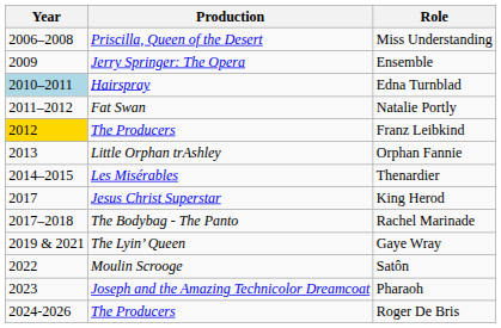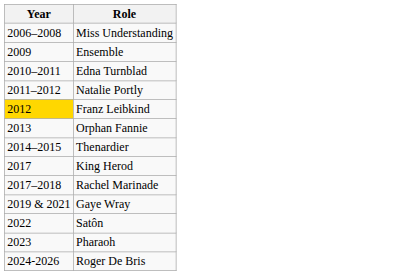 <table class="wikitable">
 <tr>
 <th>Year</th>
-<th>Production</th>
 <th>Role</th>
 </tr>
 <tr>
 <td>2006–2008</td>
-<td><em><a href='#'>Priscilla, Queen of the Desert</a></em></td>
 <td>Miss Understanding</td>
 </tr>
 <tr>
 <td>2009</td>
-<td><em><a href='#'>Jerry Springer: The Opera</a></em></td>
 <td>Ensemble</td>
 </tr>
 <tr>
-<td style="background: lightblue;">2010–2011</td>
-<td><em><a href='#'>Hairspray</a></em></td>
+<td>2010–2011</td>
 <td>Edna Turnblad</td>
 </tr>
 <tr>
 <td>2011–2012</td>
-<td><em>Fat Swan</em></td>
 <td>Natalie Portly</td>
 </tr>
 <tr>
 <td style="background: gold;">2012</td>
-<td><em><a href='#'>The Producers</a></em></td>
 <td>Franz Leibkind</td>
 </tr>
 <tr>
 <td>2013</td>
-<td><em>Little Orphan trAshley</em></td>
 <td>Orphan Fannie</td>
 </tr>
 <tr>
 <td>2014–2015</td>
-<td><em><a href='#'>Les Misérables</a></em></td>
 <td>Thenardier</td>
 </tr>
 <tr>
 <td>2017</td>
-<td><em><a href='#'>Jesus Christ Superstar</a></em></td>
 <td>King Herod</td>
 </tr>
 <tr>
 <td>2017–2018</td>
-<td><em>The Bodybag - The Panto</em></td>
 <td>Rachel Marinade</td>
 </tr>
 <tr>
 <td>2019 & 2021</td>
-<td><em>The Lyin’ Queen</em></td>
 <td>Gaye Wray</td>
 </tr>
 <tr>
 <td>2022</td>
-<td><em>Moulin Scrooge</em></td>
 <td>Satôn</td>
 </tr>
 <tr>
 <td>2023</td>
-<td><em><a href='#'>Joseph and the Amazing Technicolor Dreamcoat</a></em></td>
 <td>Pharaoh</td>
 </tr>
 <tr>
 <td>2024-2026</td>
-<td><em><a href='#'>The Producers</a></em></td>
 <td>Roger De Bris</td>
 </tr>
 </table>
